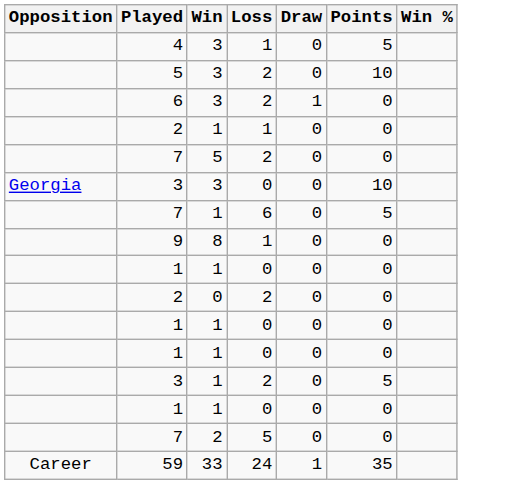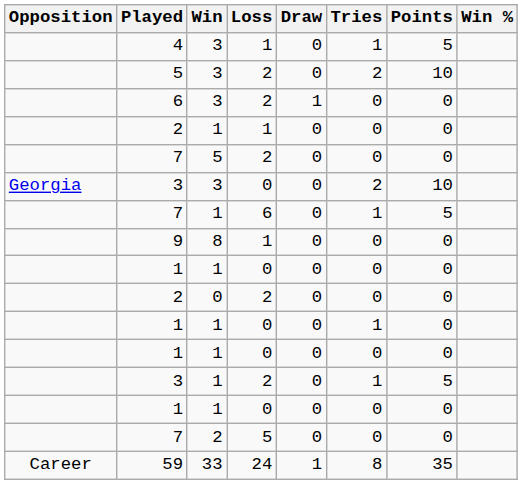 <table class="wikitable sortable" style="font-size: 95%; text-align: right;">
 <tr>
 <th>Opposition</th>
 <th>Played</th>
 <th>Win</th>
 <th>Loss</th>
 <th>Draw</th>
+<th>Tries</th>
 <th>Points</th>
 <th>Win %</th>
 </tr>
 <tr>
 <td align="left"></td>
 <td>4</td>
 <td>3</td>
 <td>1</td>
 <td>0</td>
+<td>1</td>
 <td>5</td>
 <td></td>
 </tr>
 <tr>
 <td align="left"></td>
 <td>5</td>
 <td>3</td>
 <td>2</td>
 <td>0</td>
+<td>2</td>
 <td>10</td>
 <td></td>
 </tr>
 <tr>
 <td align="left"></td>
 <td>6</td>
 <td>3</td>
 <td>2</td>
 <td>1</td>
 <td>0</td>
+<td>0</td>
 <td></td>
 </tr>
 <tr>
 <td align="left"></td>
 <td>2</td>
 <td>1</td>
 <td>1</td>
+<td>0</td>
 <td>0</td>
 <td>0</td>
 <td></td>
 </tr>
 <tr>
 <td align="left"></td>
 <td>7</td>
 <td>5</td>
 <td>2</td>
 <td>0</td>
 <td>0</td>
+<td>0</td>
 <td></td>
 </tr>
 <tr>
 <td align="left"><a href='#'>Georgia</a></td>
 <td>3</td>
 <td>3</td>
 <td>0</td>
 <td>0</td>
+<td>2</td>
 <td>10</td>
 <td></td>
 </tr>
 <tr>
 <td align="left"></td>
 <td>7</td>
 <td>1</td>
 <td>6</td>
 <td>0</td>
+<td>1</td>
 <td>5</td>
 <td></td>
 </tr>
 <tr>
 <td align="left"></td>
 <td>9</td>
 <td>8</td>
-<td>1</td>
-<td>0</td>
-<td>0</td>
-<td></td>
-</tr>
-<tr>
-<td align="left"></td>
-<td>1</td>
-<td>1</td>
-<td>0</td>
-<td>0</td>
-<td>0</td>
-<td></td>
-</tr>
-<tr>
-<td align="left"></td>
-<td>2</td>
-<td>0</td>
-<td>2</td>
-<td>0</td>
-<td>0</td>
-<td></td>
-</tr>
-<tr>
-<td align="left"></td>
-<td>1</td>
 <td>1</td>
 <td>0</td>
 <td>0</td>
 <td>0</td>
 <td></td>
 </tr>
 <tr>
 <td align="left"></td>
 <td>1</td>
 <td>1</td>
 <td>0</td>
 <td>0</td>
 <td>0</td>
+<td>0</td>
+<td></td>
+</tr>
+<tr>
+<td align="left"></td>
+<td>2</td>
+<td>0</td>
+<td>2</td>
+<td>0</td>
+<td>0</td>
+<td>0</td>
+<td></td>
+</tr>
+<tr>
+<td align="left"></td>
+<td>1</td>
+<td>1</td>
+<td>0</td>
+<td>0</td>
+<td>1</td>
+<td>0</td>
+<td></td>
+</tr>
+<tr>
+<td align="left"></td>
+<td>1</td>
+<td>1</td>
+<td>0</td>
+<td>0</td>
+<td>0</td>
+<td>0</td>
 <td></td>
 </tr>
 <tr>
 <td align="left"></td>
 <td>3</td>
 <td>1</td>
 <td>2</td>
 <td>0</td>
+<td>1</td>
 <td>5</td>
 <td></td>
 </tr>
 <tr>
 <td align="left"></td>
 <td>1</td>
 <td>1</td>
+<td>0</td>
 <td>0</td>
 <td>0</td>
 <td>0</td>
 <td></td>
 </tr>
 <tr>
 <td align="left"></td>
 <td>7</td>
 <td>2</td>
 <td>5</td>
 <td>0</td>
 <td>0</td>
+<td>0</td>
 <td></td>
 </tr>
 <tr class="sortbottom">
 <td style="text-align:center;">Career</td>
 <td>59</td>
 <td>33</td>
 <td>24</td>
 <td>1</td>
+<td>8</td>
 <td>35</td>
 <td></td>
 </tr>
 </table>
